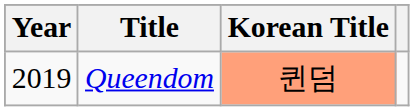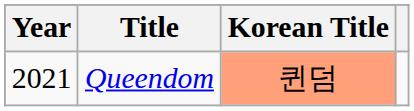 <table class="wikitable" style="text-align:center;">
 <tr>
 <th>Year</th>
 <th>Title</th>
 <th>Korean Title</th>
 <th></th>
 </tr>
 <tr>
-<td>2019</td>
+<td>2021</td>
 <td><em><a href='#'>Queendom</a></em></td>
 <td style="background: lightsalmon;">퀸덤</td>
 <td></td>
 </tr>
 </table>
